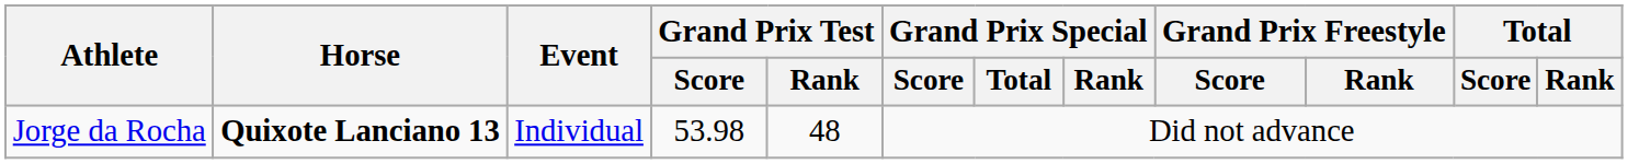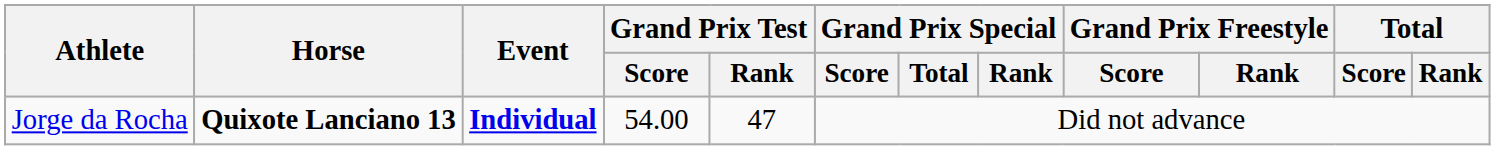 <table class=wikitable style=font-size:90%;text-align:center>
 <tr>
 <th rowspan=2>Athlete</th>
 <th rowspan=2>Horse</th>
 <th rowspan=2>Event</th>
 <th colspan=2>Grand Prix Test</th>
 <th colspan=3>Grand Prix Special</th>
 <th colspan=2>Grand Prix Freestyle</th>
 <th colspan=2>Total</th>
 </tr>
 <tr style=font-size:95%>
 <th>Score</th>
 <th>Rank</th>
 <th>Score</th>
 <th>Total</th>
 <th>Rank</th>
 <th>Score</th>
 <th>Rank</th>
 <th>Score</th>
 <th>Rank</th>
 </tr>
 <tr>
 <td align=left><a href='#'>Jorge da Rocha</a></td>
 <td align=left><strong>Quixote Lanciano 13</strong></td>
-<td align=left><a href='#'>Individual</a></td>
-<td>53.98</td>
-<td>48</td>
+<td align=left><strong><a href='#'>Individual</a></strong></td>
+<td>54.00</td>
+<td>47</td>
 <td colspan=7>Did not advance</td>
 </tr>
 </table>
